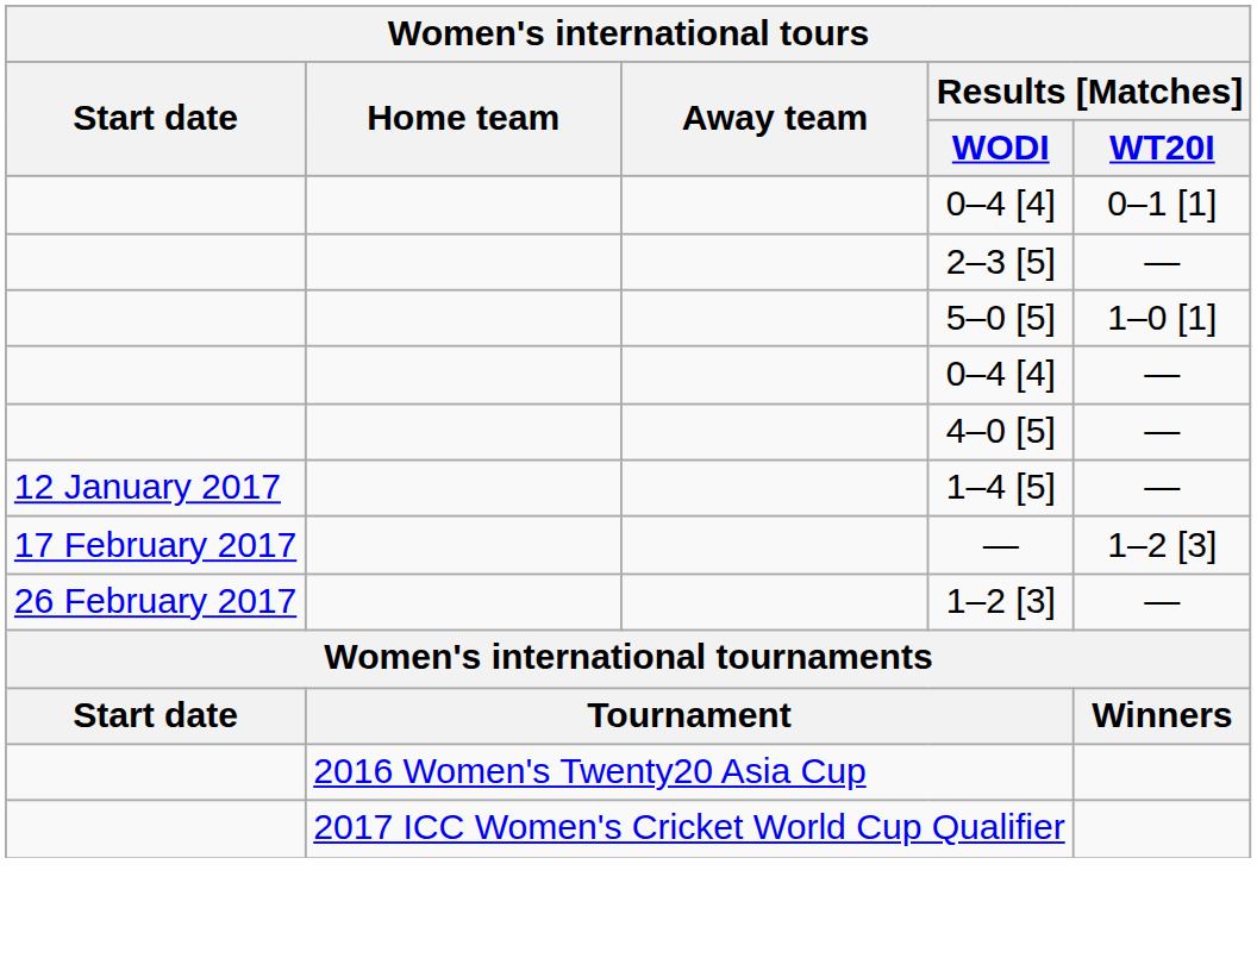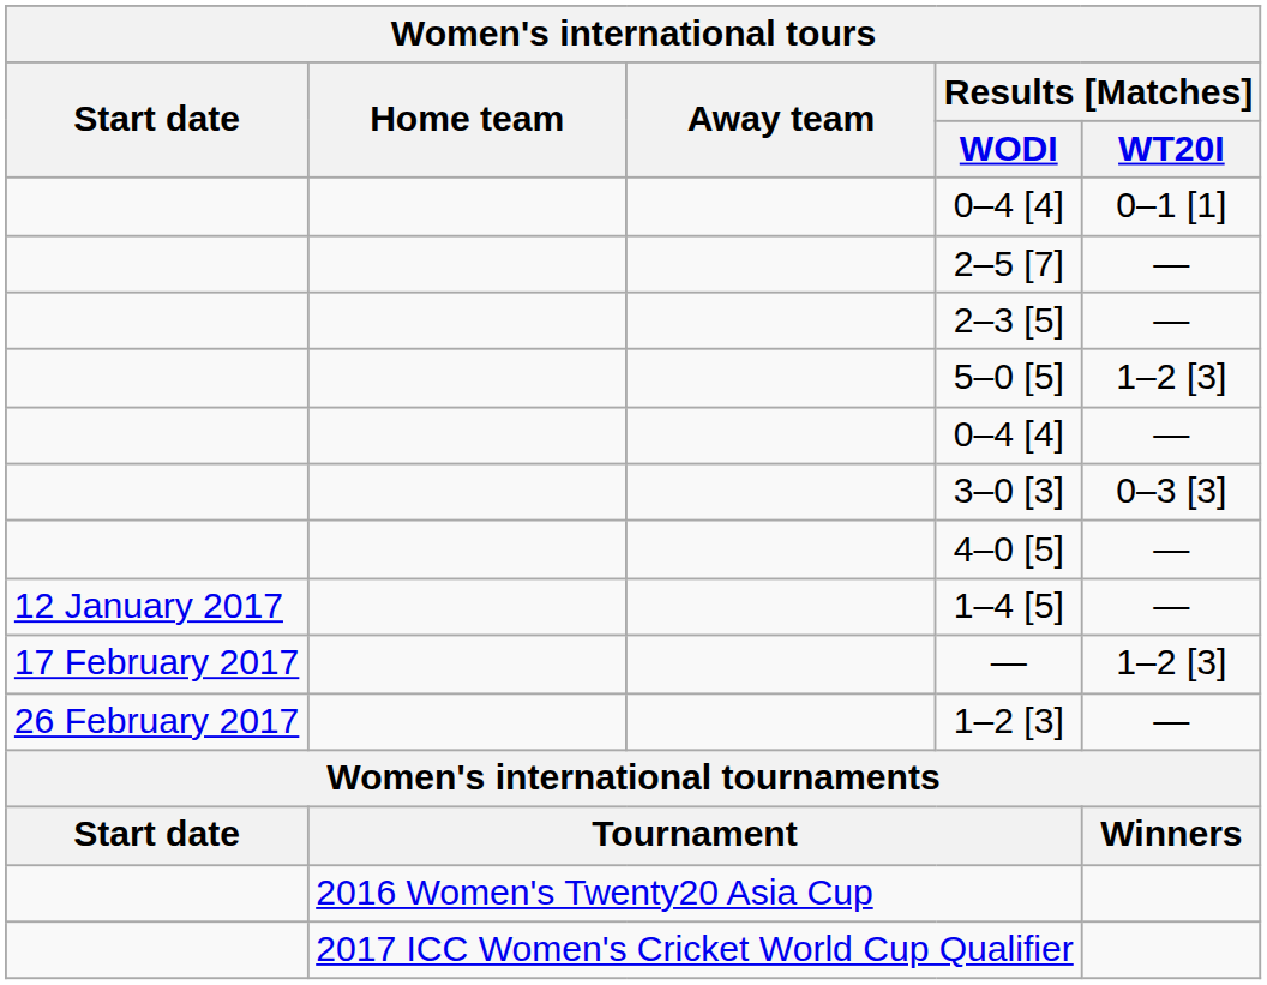 <table class="wikitable unsortable" style="text-align:center; white-space:nowrap">
 <tr>
 <th colspan=5>Women's international tours</th>
 </tr>
 <tr>
 <th rowspan=2>Start date</th>
 <th rowspan=2>Home team</th>
 <th rowspan=2>Away team</th>
 <th colspan=2>Results [Matches]</th>
 </tr>
 <tr>
 <th width=50><a href='#'>WODI</a></th>
 <th width=50><a href='#'>WT20I</a></th>
 </tr>
 <tr>
 <td style="text-align:left"><a href='#'></a></td>
 <td style="text-align:left"></td>
 <td style="text-align:left"></td>
 <td>0–4 [4]</td>
 <td>0–1 [1]</td>
 </tr>
 <tr>
 <td style="text-align:left"><a href='#'></a></td>
 <td style="text-align:left"></td>
 <td style="text-align:left"></td>
+<td>2–5 [7]</td>
+<td>—</td>
+</tr>
+<tr>
+<td style="text-align:left"><a href='#'></a></td>
+<td style="text-align:left"></td>
+<td style="text-align:left"></td>
 <td>2–3 [5]</td>
 <td>—</td>
 </tr>
 <tr>
 <td style="text-align:left"><a href='#'></a></td>
 <td style="text-align:left"></td>
 <td style="text-align:left"></td>
 <td>5–0 [5]</td>
-<td>1–0 [1]</td>
+<td>1–2 [3]</td>
 </tr>
 <tr>
 <td style="text-align:left"><a href='#'></a></td>
 <td style="text-align:left"></td>
 <td style="text-align:left"></td>
 <td>0–4 [4]</td>
 <td>—</td>
+</tr>
+<tr>
+<td style="text-align:left"><a href='#'></a></td>
+<td style="text-align:left"></td>
+<td style="text-align:left"></td>
+<td>3–0 [3]</td>
+<td>0–3 [3]</td>
 </tr>
 <tr>
 <td style="text-align:left"><a href='#'></a></td>
 <td style="text-align:left"></td>
 <td style="text-align:left"></td>
 <td>4–0 [5]</td>
 <td>—</td>
 </tr>
 <tr>
 <td style="text-align:left"><a href='#'>12 January 2017</a></td>
 <td style="text-align:left"></td>
 <td style="text-align:left"></td>
 <td>1–4 [5]</td>
 <td>—</td>
 </tr>
 <tr>
 <td style="text-align:left"><a href='#'>17 February 2017</a></td>
 <td style="text-align:left"></td>
 <td style="text-align:left"></td>
 <td>—</td>
 <td>1–2 [3]</td>
 </tr>
 <tr>
 <td style="text-align:left"><a href='#'>26 February 2017</a></td>
 <td style="text-align:left"></td>
 <td style="text-align:left"></td>
 <td>1–2 [3]</td>
 <td>—</td>
 </tr>
 <tr>
 <th colspan=5>Women's international tournaments</th>
 </tr>
 <tr>
 <th>Start date</th>
 <th colspan=3>Tournament</th>
 <th colspan=1>Winners</th>
 </tr>
 <tr>
 <td style="text-align:left"><a href='#'></a></td>
 <td style="text-align:left" colspan=3> <a href='#'>2016 Women's Twenty20 Asia Cup</a></td>
 <td style="text-align:left" colspan=1></td>
 </tr>
 <tr>
 <td style="text-align:left"><a href='#'></a></td>
 <td style="text-align:left" colspan=3> <a href='#'>2017 ICC Women's Cricket World Cup Qualifier</a></td>
 <td style="text-align:left" colspan=1></td>
 </tr>
 </table>
